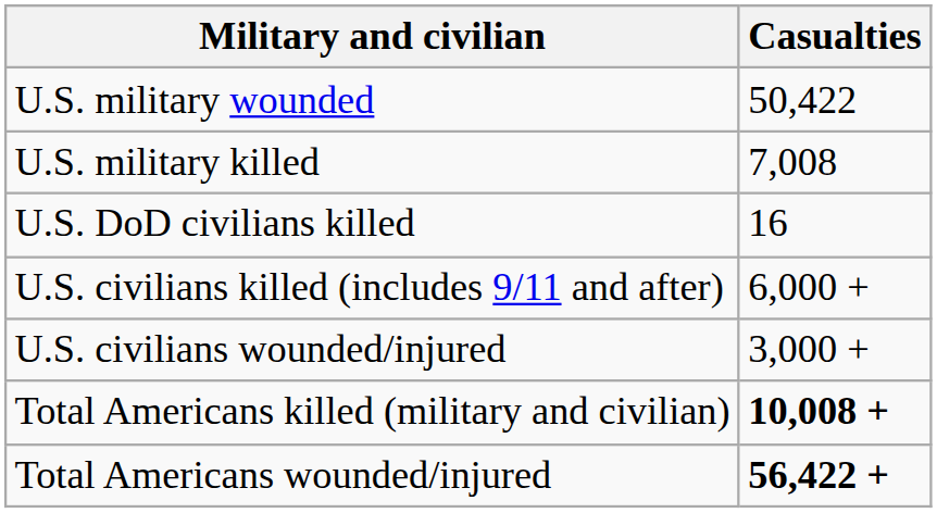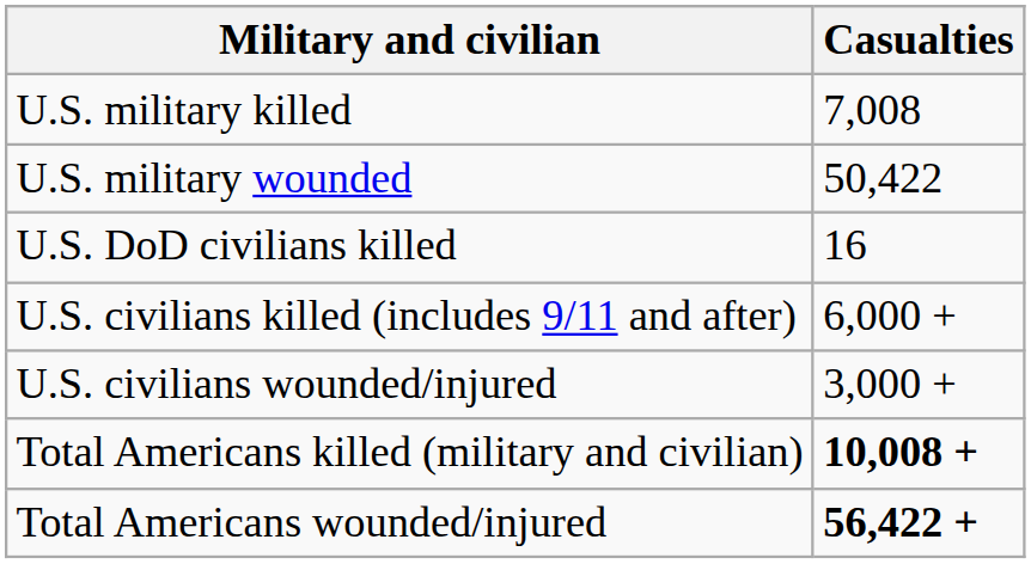 <table class=wikitable>
 <tr style="background:#ccc;">
 <th>Military and civilian</th>
 <th>Casualties</th>
 </tr>
 <tr>
+<td>U.S. military killed</td>
+<td>7,008</td>
+</tr>
+<tr>
 <td>U.S. military <a href='#'>wounded</a></td>
 <td>50,422</td>
-</tr>
-<tr>
-<td>U.S. military killed</td>
-<td>7,008</td>
 </tr>
 <tr>
 <td>U.S. DoD civilians killed</td>
 <td>16</td>
 </tr>
 <tr>
 <td>U.S. civilians killed (includes <a href='#'>9/11</a> and after)</td>
 <td>6,000 +</td>
 </tr>
 <tr>
 <td>U.S. civilians wounded/injured</td>
 <td>3,000 +</td>
 </tr>
 <tr>
 <td>Total Americans killed (military and civilian)</td>
 <td><strong>10,008 +</strong></td>
 </tr>
 <tr>
 <td>Total Americans wounded/injured</td>
 <td><strong>56,422 +</strong></td>
 </tr>
 </table>
